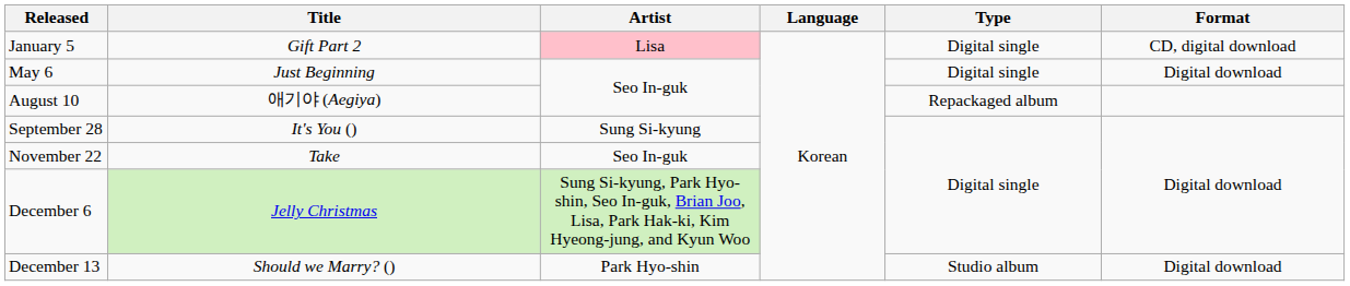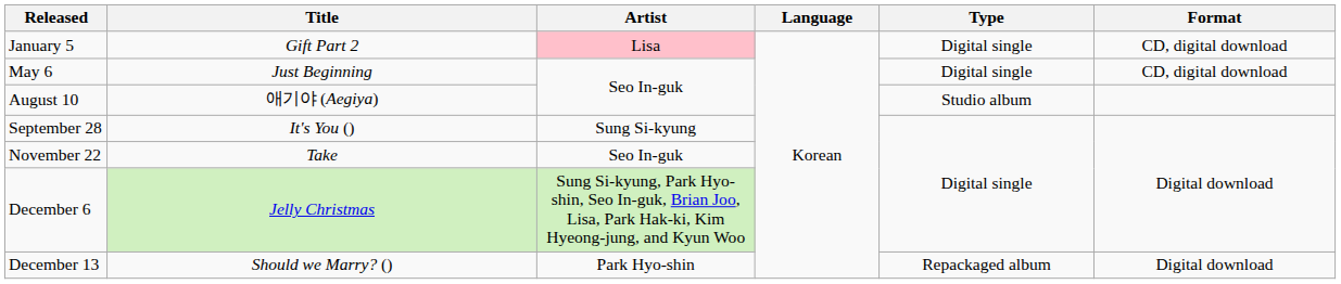 <table class="wikitable"  style="width:100%">
 <tr>
 <th width=90px>Released</th>
 <th width=400px>Title</th>
 <th width=200px>Artist</th>
 <th>Language</th>
 <th>Type</th>
 <th>Format</th>
 </tr>
 <tr>
 <td>January 5</td>
 <td align="center"><em>Gift Part 2</em></td>
 <td align="center" style="background: pink;">Lisa</td>
 <td align="center" rowspan="7">Korean</td>
 <td align="center">Digital single</td>
 <td align="center">CD, digital download</td>
 </tr>
 <tr>
 <td>May 6</td>
 <td align="center"><em>Just Beginning</em></td>
 <td align="center" rowspan="2">Seo In-guk</td>
 <td align="center">Digital single</td>
-<td align="center">Digital download</td>
+<td align="center">CD, digital download</td>
 </tr>
 <tr>
 <td>August 10</td>
 <td align="center">애기야 (<em>Aegiya</em>)</td>
-<td align="center">Repackaged album</td>
+<td align="center">Studio album</td>
 <td></td>
 </tr>
 <tr>
 <td>September 28</td>
 <td align="center"><em>It's You</em> ()</td>
 <td align="center">Sung Si-kyung</td>
 <td align="center" rowspan="3">Digital single</td>
 <td align="center" rowspan="3">Digital download</td>
 </tr>
 <tr>
 <td>November 22</td>
 <td align="center"><em>Take</em></td>
 <td align="center">Seo In-guk</td>
 </tr>
 <tr>
 <td>December 6</td>
 <td align="center" style="background:#D0F0C0;"><em><a href='#'>Jelly Christmas</a></em></td>
 <td align="center" style="background:#D0F0C0;">Sung Si-kyung, Park Hyo-shin, Seo In-guk, <a href='#'>Brian Joo</a>, Lisa, Park Hak-ki, Kim Hyeong-jung, and Kyun Woo</td>
 </tr>
 <tr>
 <td>December 13</td>
 <td align="center"><em>Should we Marry?</em> ()</td>
 <td align="center">Park Hyo-shin</td>
-<td align="center">Studio album</td>
+<td align="center">Repackaged album</td>
 <td align="center">Digital download</td>
 </tr>
 </table>
